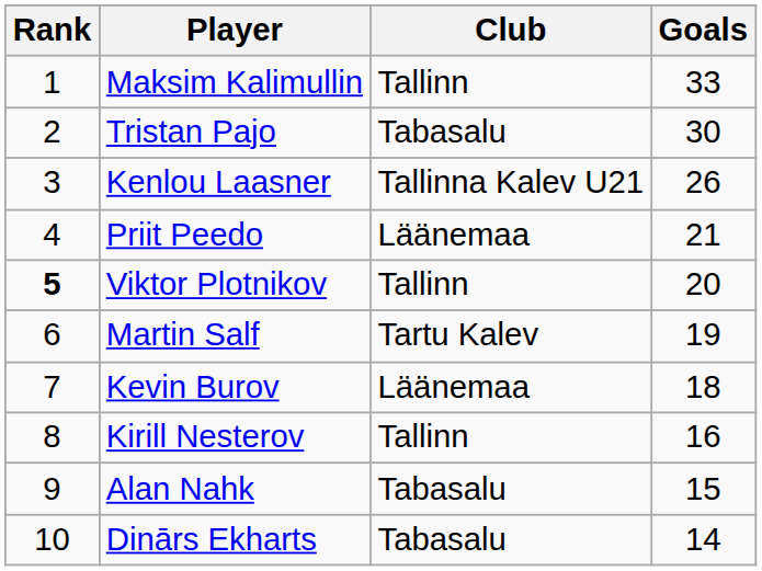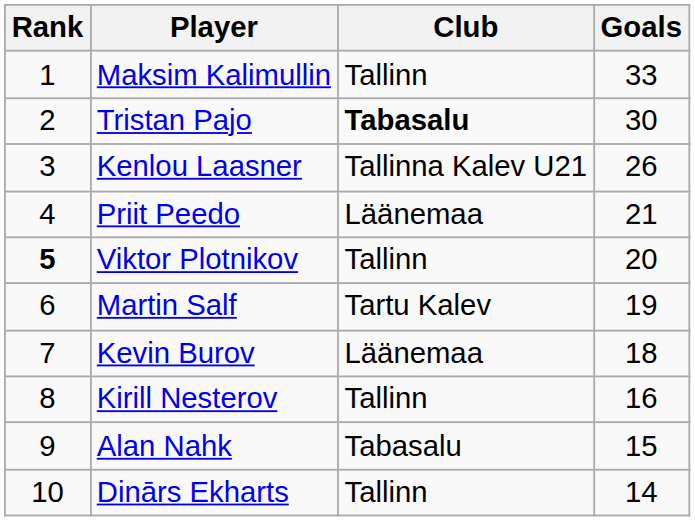 <table class="wikitable" style="text-align:center">
 <tr>
 <th>Rank</th>
 <th>Player</th>
 <th>Club</th>
 <th>Goals</th>
 </tr>
 <tr>
 <td>1</td>
 <td align=left> <a href='#'>Maksim Kalimullin</a></td>
 <td align=left>Tallinn</td>
 <td>33</td>
 </tr>
 <tr>
 <td>2</td>
 <td align=left> <a href='#'>Tristan Pajo</a></td>
-<td align=left>Tabasalu</td>
+<td align=left><strong>Tabasalu</strong></td>
 <td>30</td>
 </tr>
 <tr>
 <td>3</td>
 <td align=left> <a href='#'>Kenlou Laasner</a></td>
 <td align=left>Tallinna Kalev U21</td>
 <td>26</td>
 </tr>
 <tr>
 <td>4</td>
 <td align=left> <a href='#'>Priit Peedo</a></td>
 <td align=left>Läänemaa</td>
 <td>21</td>
 </tr>
 <tr>
 <td><strong>5</strong></td>
 <td align=left> <a href='#'>Viktor Plotnikov</a></td>
 <td align=left>Tallinn</td>
 <td>20</td>
 </tr>
 <tr>
 <td>6</td>
 <td align=left> <a href='#'>Martin Salf</a></td>
 <td align=left>Tartu Kalev</td>
 <td>19</td>
 </tr>
 <tr>
 <td>7</td>
 <td align=left> <a href='#'>Kevin Burov</a></td>
 <td align=left>Läänemaa</td>
 <td>18</td>
 </tr>
 <tr>
 <td>8</td>
 <td align=left> <a href='#'>Kirill Nesterov</a></td>
 <td align=left>Tallinn</td>
 <td>16</td>
 </tr>
 <tr>
 <td>9</td>
 <td align=left> <a href='#'>Alan Nahk</a></td>
 <td align=left>Tabasalu</td>
 <td>15</td>
 </tr>
 <tr>
 <td>10</td>
 <td align=left> <a href='#'>Dinārs Ekharts</a></td>
-<td align=left>Tabasalu</td>
+<td align=left>Tallinn</td>
 <td>14</td>
 </tr>
 </table>
